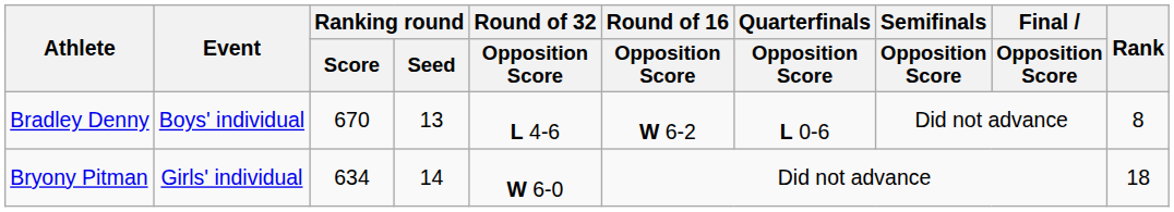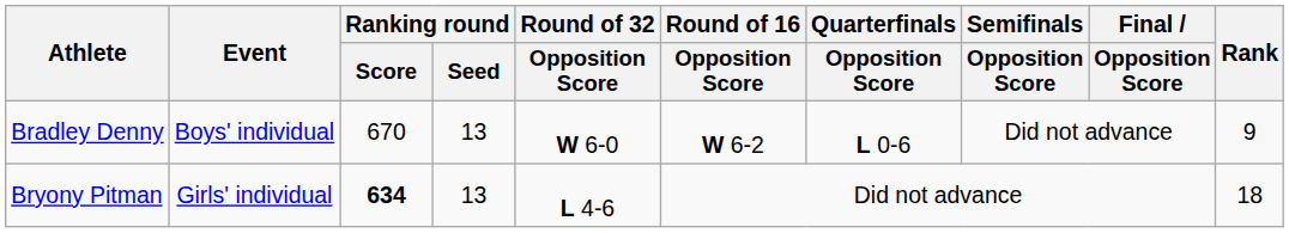 <table class="wikitable" style="font-size:90%;">
 <tr>
 <th rowspan="2">Athlete</th>
 <th rowspan="2">Event</th>
 <th colspan="2">Ranking round</th>
 <th>Round of 32</th>
 <th>Round of 16</th>
 <th>Quarterfinals</th>
 <th>Semifinals</th>
 <th>Final / </th>
 <th rowspan=2>Rank</th>
 </tr>
 <tr style="font-size:95%">
 <th>Score</th>
 <th>Seed</th>
 <th>Opposition<br>Score</th>
 <th>Opposition<br>Score</th>
 <th>Opposition<br>Score</th>
 <th>Opposition<br>Score</th>
 <th>Opposition<br>Score</th>
 </tr>
 <tr align=center>
 <td align=left><a href='#'>Bradley Denny</a></td>
 <td><a href='#'>Boys' individual</a></td>
 <td>670</td>
 <td>13</td>
-<td> <br><strong>L</strong> 4-6</td>
+<td> <br><strong>W</strong> 6-0</td>
 <td> <br><strong>W</strong> 6-2</td>
 <td> <br><strong>L</strong> 0-6</td>
 <td colspan="2">Did not advance</td>
-<td>8</td>
+<td>9</td>
 </tr>
 <tr align=center>
 <td align=left><a href='#'>Bryony Pitman</a></td>
 <td><a href='#'>Girls' individual</a></td>
-<td>634</td>
-<td>14</td>
-<td> <br><strong>W</strong> 6-0</td>
+<td><strong>634</strong></td>
+<td>13</td>
+<td> <br><strong>L</strong> 4-6</td>
 <td colspan="4">Did not advance</td>
 <td>18</td>
 </tr>
 </table>
